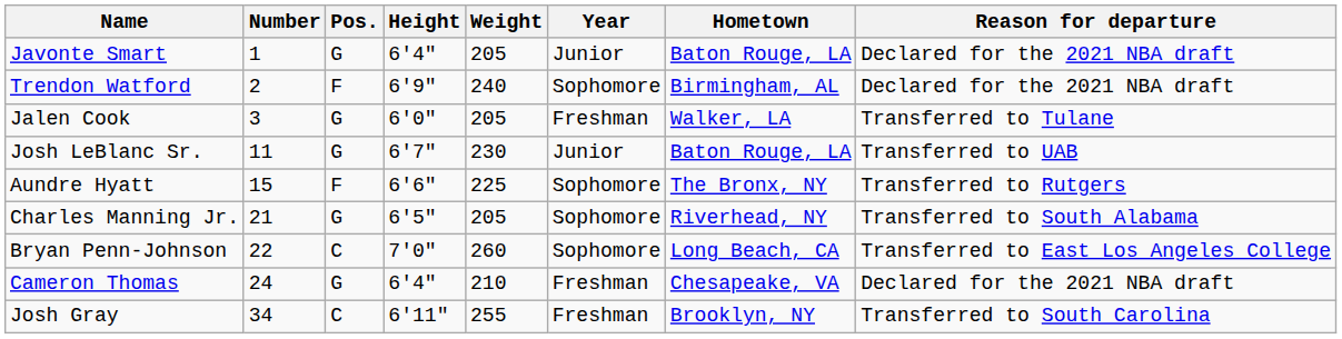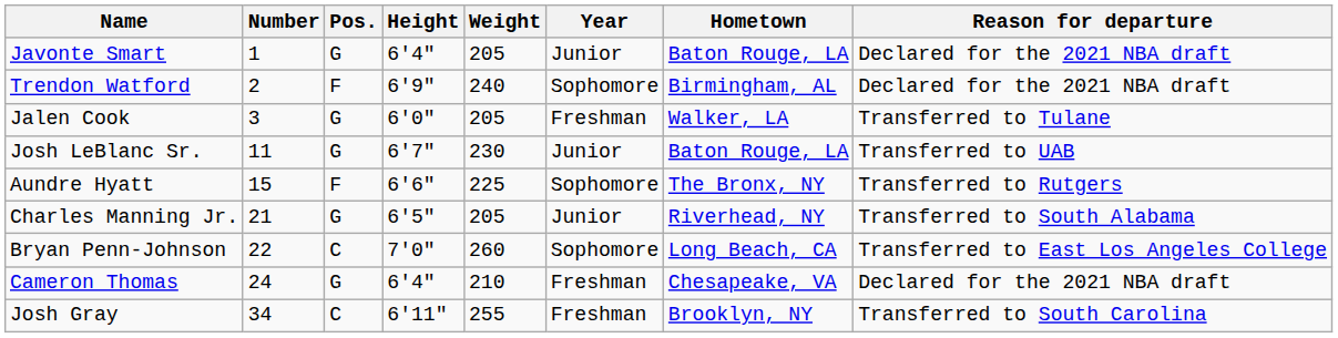 <table class="wikitable sortable" border="1">
 <tr>
 <th>Name</th>
 <th>Number</th>
 <th>Pos.</th>
 <th>Height</th>
 <th>Weight</th>
 <th>Year</th>
 <th>Hometown</th>
 <th class="unsortable">Reason for departure</th>
 </tr>
 <tr>
 <td><a href='#'>Javonte Smart</a></td>
 <td>1</td>
 <td>G</td>
 <td>6'4"</td>
 <td>205</td>
 <td>Junior</td>
 <td><a href='#'>Baton Rouge, LA</a></td>
 <td>Declared for the <a href='#'>2021 NBA draft</a></td>
 </tr>
 <tr>
 <td><a href='#'>Trendon Watford</a></td>
 <td>2</td>
 <td>F</td>
 <td>6'9"</td>
 <td>240</td>
 <td>Sophomore</td>
 <td><a href='#'>Birmingham, AL</a></td>
 <td>Declared for the 2021 NBA draft</td>
 </tr>
 <tr>
 <td>Jalen Cook</td>
 <td>3</td>
 <td>G</td>
 <td>6'0"</td>
 <td>205</td>
 <td>Freshman</td>
 <td><a href='#'>Walker, LA</a></td>
 <td>Transferred to <a href='#'>Tulane</a></td>
 </tr>
 <tr>
 <td>Josh LeBlanc Sr.</td>
 <td>11</td>
 <td>G</td>
 <td>6'7"</td>
 <td>230</td>
 <td>Junior</td>
 <td><a href='#'>Baton Rouge, LA</a></td>
 <td>Transferred to <a href='#'>UAB</a></td>
 </tr>
 <tr>
 <td>Aundre Hyatt</td>
 <td>15</td>
 <td>F</td>
 <td>6'6"</td>
 <td>225</td>
 <td>Sophomore</td>
 <td><a href='#'>The Bronx, NY</a></td>
 <td>Transferred to <a href='#'>Rutgers</a></td>
 </tr>
 <tr>
 <td>Charles Manning Jr.</td>
 <td>21</td>
 <td>G</td>
 <td>6'5"</td>
 <td>205</td>
-<td>Sophomore</td>
+<td>Junior</td>
 <td><a href='#'>Riverhead, NY</a></td>
 <td>Transferred to <a href='#'>South Alabama</a></td>
 </tr>
 <tr>
 <td>Bryan Penn-Johnson</td>
 <td>22</td>
 <td>C</td>
 <td>7'0"</td>
 <td>260</td>
 <td>Sophomore</td>
 <td><a href='#'>Long Beach, CA</a></td>
 <td>Transferred to <a href='#'>East Los Angeles College</a></td>
 </tr>
 <tr>
 <td><a href='#'>Cameron Thomas</a></td>
 <td>24</td>
 <td>G</td>
 <td>6'4"</td>
 <td>210</td>
 <td>Freshman</td>
 <td><a href='#'>Chesapeake, VA</a></td>
 <td>Declared for the 2021 NBA draft</td>
 </tr>
 <tr>
 <td>Josh Gray</td>
 <td>34</td>
 <td>C</td>
 <td>6'11"</td>
 <td>255</td>
 <td>Freshman</td>
 <td><a href='#'>Brooklyn, NY</a></td>
 <td>Transferred to <a href='#'>South Carolina</a></td>
 </tr>
 </table>
